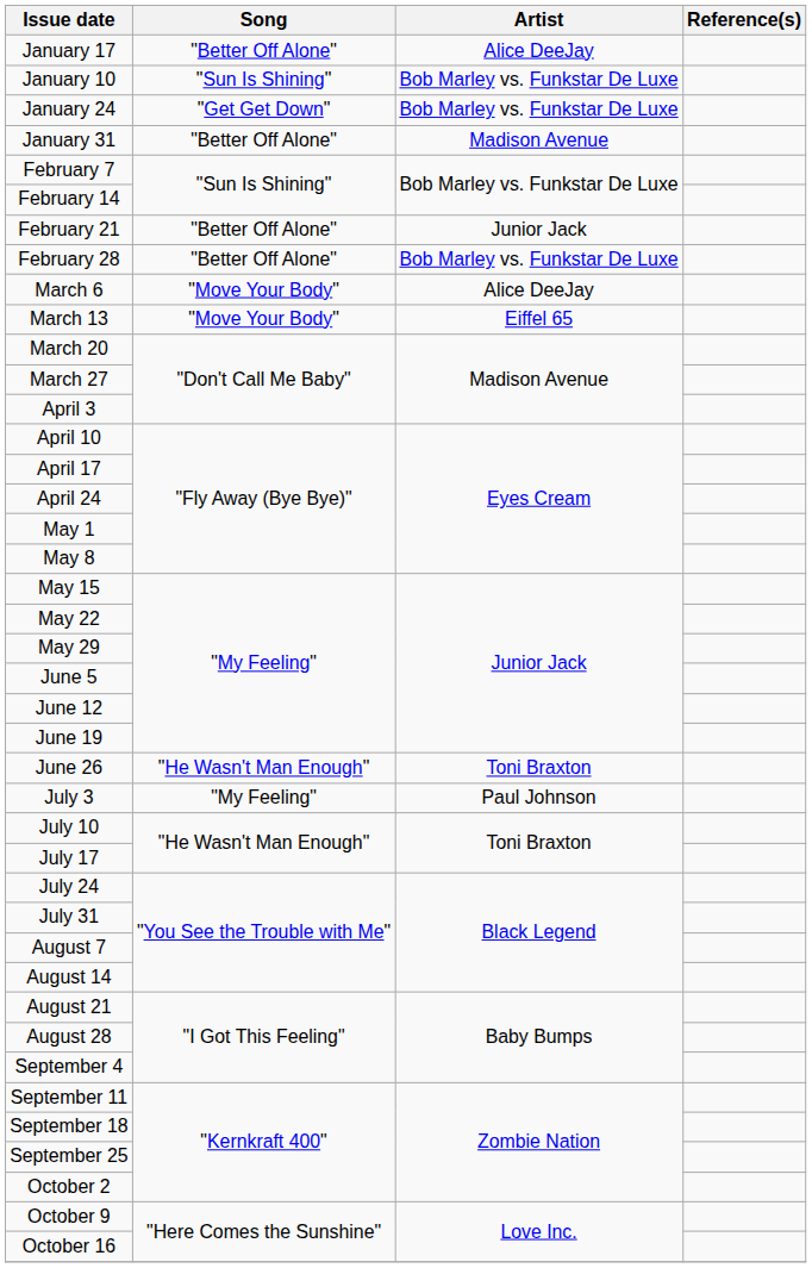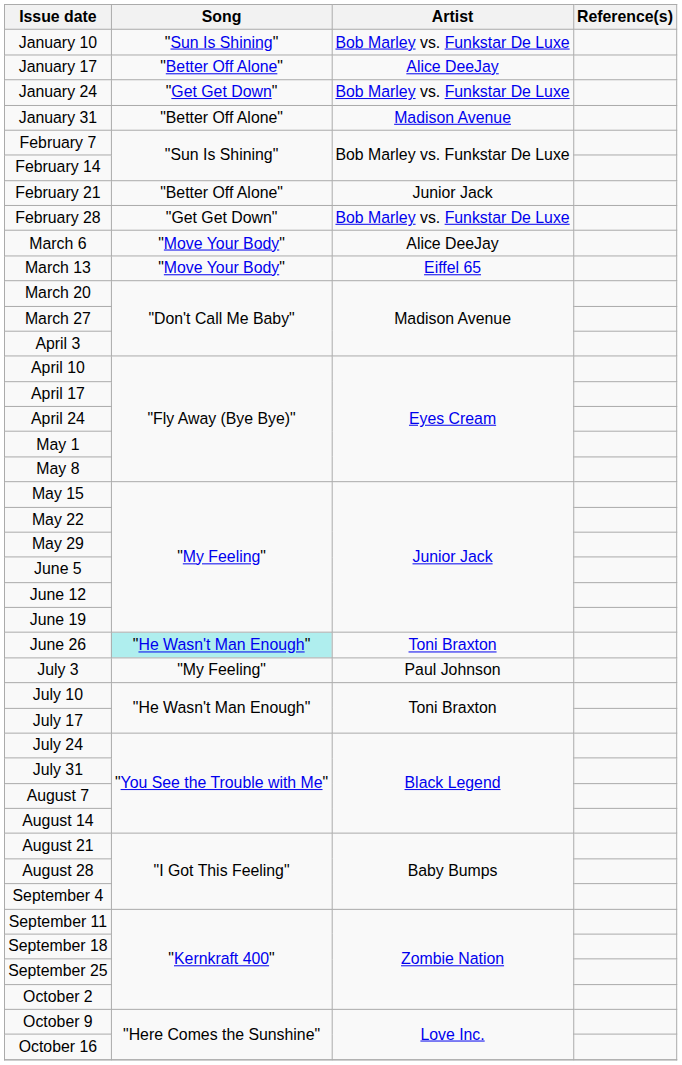 <table class="wikitable" style="text-align: center;">
 <tr>
 <th>Issue date</th>
 <th>Song</th>
 <th>Artist</th>
 <th>Reference(s)</th>
 </tr>
 <tr>
+<td>January 10</td>
+<td>"<a href='#'>Sun Is Shining</a>"</td>
+<td><a href='#'>Bob Marley</a> vs. <a href='#'>Funkstar De Luxe</a></td>
+<td></td>
+</tr>
+<tr>
 <td>January 17</td>
 <td>"<a href='#'>Better Off Alone</a>"</td>
 <td><a href='#'>Alice DeeJay</a></td>
-<td></td>
-</tr>
-<tr>
-<td>January 10</td>
-<td>"<a href='#'>Sun Is Shining</a>"</td>
-<td><a href='#'>Bob Marley</a> vs. <a href='#'>Funkstar De Luxe</a></td>
 <td></td>
 </tr>
 <tr>
 <td>January 24</td>
 <td>"<a href='#'>Get Get Down</a>"</td>
 <td><a href='#'>Bob Marley</a> vs. <a href='#'>Funkstar De Luxe</a></td>
 <td></td>
 </tr>
 <tr>
 <td>January 31</td>
 <td>"Better Off Alone"</td>
 <td><a href='#'>Madison Avenue</a></td>
 <td></td>
 </tr>
 <tr>
 <td>February 7</td>
 <td rowspan=2>"Sun Is Shining"</td>
 <td rowspan=2>Bob Marley vs. Funkstar De Luxe</td>
 <td></td>
 </tr>
 <tr>
 <td>February 14</td>
 <td></td>
 </tr>
 <tr>
 <td>February 21</td>
 <td>"Better Off Alone"</td>
 <td>Junior Jack</td>
 <td></td>
 </tr>
 <tr>
 <td>February 28</td>
-<td>"Better Off Alone"</td>
+<td>"Get Get Down"</td>
 <td><a href='#'>Bob Marley</a> vs. <a href='#'>Funkstar De Luxe</a></td>
 <td></td>
 </tr>
 <tr>
 <td>March 6</td>
 <td>"<a href='#'>Move Your Body</a>"</td>
 <td>Alice DeeJay</td>
 <td></td>
 </tr>
 <tr>
 <td>March 13</td>
 <td>"<a href='#'>Move Your Body</a>"</td>
 <td><a href='#'>Eiffel 65</a></td>
 <td></td>
 </tr>
 <tr>
 <td>March 20</td>
 <td rowspan=3>"Don't Call Me Baby"</td>
 <td rowspan=3>Madison Avenue</td>
 <td></td>
 </tr>
 <tr>
 <td>March 27</td>
 <td></td>
 </tr>
 <tr>
 <td>April 3</td>
 <td></td>
 </tr>
 <tr>
 <td>April 10</td>
 <td rowspan=5>"Fly Away (Bye Bye)"</td>
 <td rowspan=5><a href='#'>Eyes Cream</a></td>
 <td></td>
 </tr>
 <tr>
 <td>April 17</td>
 <td></td>
 </tr>
 <tr>
 <td>April 24</td>
 <td></td>
 </tr>
 <tr>
 <td>May 1</td>
 <td></td>
 </tr>
 <tr>
 <td>May 8</td>
 <td></td>
 </tr>
 <tr>
 <td>May 15</td>
 <td rowspan=6>"<a href='#'>My Feeling</a>"</td>
 <td rowspan=6><a href='#'>Junior Jack</a></td>
 <td></td>
 </tr>
 <tr>
 <td>May 22</td>
 <td></td>
 </tr>
 <tr>
 <td>May 29</td>
 <td></td>
 </tr>
 <tr>
 <td>June 5</td>
 <td></td>
 </tr>
 <tr>
 <td>June 12</td>
 <td></td>
 </tr>
 <tr>
 <td>June 19</td>
 <td></td>
 </tr>
 <tr>
 <td>June 26</td>
-<td>"<a href='#'>He Wasn't Man Enough</a>"</td>
+<td style="background: paleturquoise;">"<a href='#'>He Wasn't Man Enough</a>"</td>
 <td><a href='#'>Toni Braxton</a></td>
 <td></td>
 </tr>
 <tr>
 <td>July 3</td>
 <td>"My Feeling"</td>
 <td>Paul Johnson</td>
 <td></td>
 </tr>
 <tr>
 <td>July 10</td>
 <td rowspan=2>"He Wasn't Man Enough"</td>
 <td rowspan=2>Toni Braxton</td>
 <td></td>
 </tr>
 <tr>
 <td>July 17</td>
 <td></td>
 </tr>
 <tr>
 <td>July 24</td>
 <td rowspan=4>"<a href='#'>You See the Trouble with Me</a>"</td>
 <td rowspan=4><a href='#'>Black Legend</a></td>
 <td></td>
 </tr>
 <tr>
 <td>July 31</td>
 <td></td>
 </tr>
 <tr>
 <td>August 7</td>
 <td></td>
 </tr>
 <tr>
 <td>August 14</td>
 <td></td>
 </tr>
 <tr>
 <td>August 21</td>
 <td rowspan=3>"I Got This Feeling"</td>
 <td rowspan=3>Baby Bumps</td>
 <td></td>
 </tr>
 <tr>
 <td>August 28</td>
 <td></td>
 </tr>
 <tr>
 <td>September 4</td>
 <td></td>
 </tr>
 <tr>
 <td>September 11</td>
 <td rowspan=4>"<a href='#'>Kernkraft 400</a>"</td>
 <td rowspan=4><a href='#'>Zombie Nation</a></td>
 <td></td>
 </tr>
 <tr>
 <td>September 18</td>
 <td></td>
 </tr>
 <tr>
 <td>September 25</td>
 <td></td>
 </tr>
 <tr>
 <td>October 2</td>
 <td></td>
 </tr>
 <tr>
 <td>October 9</td>
 <td rowspan=2>"Here Comes the Sunshine"</td>
 <td rowspan=2><a href='#'>Love Inc.</a></td>
 <td></td>
 </tr>
 <tr>
 <td>October 16</td>
 <td></td>
 </tr>
 <tr>
 </tr>
 </table>
